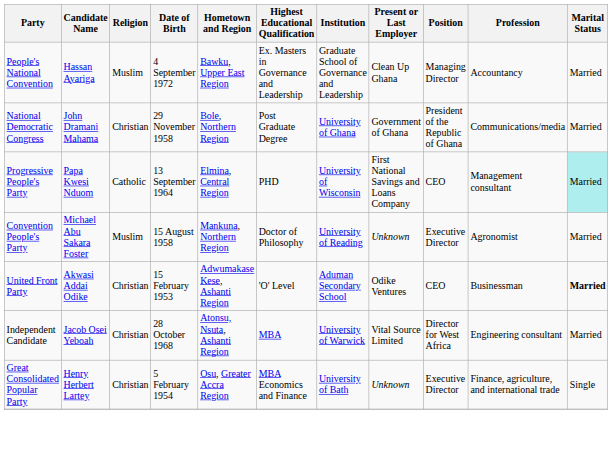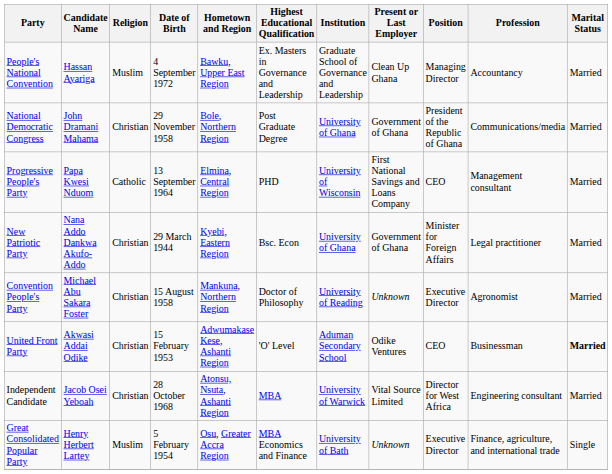 <table class="wikitable sortable">
 <tr>
 <th>Party</th>
 <th>Candidate Name</th>
 <th>Religion</th>
 <th>Date of Birth</th>
 <th>Hometown and Region</th>
 <th>Highest Educational Qualification</th>
 <th>Institution</th>
 <th>Present or Last Employer</th>
 <th>Position</th>
 <th>Profession</th>
 <th>Marital Status</th>
 </tr>
 <tr>
 <td><a href='#'>People's National Convention</a></td>
 <td><a href='#'>Hassan Ayariga</a></td>
 <td>Muslim</td>
 <td>4 September 1972</td>
 <td><a href='#'>Bawku</a>, <a href='#'>Upper East Region</a></td>
 <td>Ex. Masters in Governance and Leadership</td>
 <td>Graduate School of Governance and Leadership</td>
 <td>Clean Up Ghana</td>
 <td>Managing Director</td>
 <td>Accountancy</td>
 <td>Married</td>
 </tr>
 <tr>
 <td><a href='#'>National Democratic Congress</a></td>
 <td><a href='#'>John Dramani Mahama</a></td>
 <td>Christian</td>
 <td>29 November 1958</td>
 <td><a href='#'>Bole</a>, <a href='#'>Northern Region</a></td>
 <td>Post Graduate Degree</td>
 <td><a href='#'>University of Ghana</a></td>
 <td>Government of Ghana</td>
 <td>President of the Republic of Ghana</td>
 <td>Communications/media</td>
 <td>Married</td>
 </tr>
 <tr>
 <td><a href='#'>Progressive People's Party</a></td>
 <td><a href='#'>Papa Kwesi Nduom</a></td>
 <td>Catholic</td>
 <td>13 September 1964</td>
 <td><a href='#'>Elmina</a>, <a href='#'>Central Region</a></td>
 <td>PHD</td>
 <td><a href='#'>University of Wisconsin</a></td>
 <td>First National Savings and Loans Company</td>
 <td>CEO</td>
 <td>Management consultant</td>
-<td style="background: paleturquoise;">Married</td>
+<td>Married</td>
+</tr>
+<tr>
+<td><a href='#'>New Patriotic Party</a></td>
+<td><a href='#'>Nana Addo Dankwa Akufo-Addo</a></td>
+<td>Christian</td>
+<td>29 March 1944</td>
+<td><a href='#'>Kyebi</a>, <a href='#'>Eastern Region</a></td>
+<td>Bsc. Econ</td>
+<td><a href='#'>University of Ghana</a></td>
+<td>Government of Ghana</td>
+<td>Minister for Foreign Affairs</td>
+<td>Legal practitioner</td>
+<td>Married</td>
 </tr>
 <tr>
 <td><a href='#'>Convention People's Party</a></td>
 <td><a href='#'>Michael Abu Sakara Foster</a></td>
-<td>Muslim</td>
+<td>Christian</td>
 <td>15 August 1958</td>
 <td><a href='#'>Mankuna</a>, <a href='#'>Northern Region</a></td>
 <td>Doctor of Philosophy</td>
 <td><a href='#'>University of Reading</a></td>
 <td><em>Unknown</em></td>
 <td>Executive Director</td>
 <td>Agronomist</td>
 <td>Married</td>
 </tr>
 <tr>
 <td><a href='#'>United Front Party</a></td>
 <td><a href='#'>Akwasi Addai Odike</a></td>
 <td>Christian</td>
 <td>15 February 1953</td>
 <td><a href='#'>Adwumakase Kese</a>, <a href='#'>Ashanti Region</a></td>
 <td>'O' Level</td>
 <td><a href='#'>Aduman Secondary School</a></td>
 <td>Odike Ventures</td>
 <td>CEO</td>
 <td>Businessman</td>
 <td><strong>Married</strong></td>
 </tr>
 <tr>
 <td>Independent Candidate</td>
 <td><a href='#'>Jacob Osei Yeboah</a></td>
 <td>Christian</td>
 <td>28 October 1968</td>
 <td><a href='#'>Atonsu, Nsuta</a>, <a href='#'>Ashanti Region</a></td>
 <td><a href='#'>MBA</a></td>
 <td><a href='#'>University of Warwick</a></td>
 <td>Vital Source Limited</td>
 <td>Director for West Africa</td>
 <td>Engineering consultant</td>
 <td>Married</td>
 </tr>
 <tr>
 <td><a href='#'>Great Consolidated Popular Party</a></td>
 <td><a href='#'>Henry Herbert Lartey</a></td>
-<td>Christian</td>
+<td>Muslim</td>
 <td>5 February 1954</td>
 <td><a href='#'>Osu</a>, <a href='#'>Greater Accra Region</a></td>
 <td><a href='#'>MBA</a> Economics and Finance</td>
 <td><a href='#'>University of Bath</a></td>
 <td><em>Unknown</em></td>
 <td>Executive Director</td>
 <td>Finance, agriculture, and international trade</td>
 <td>Single</td>
 </tr>
 <tr>
 </tr>
 </table>
